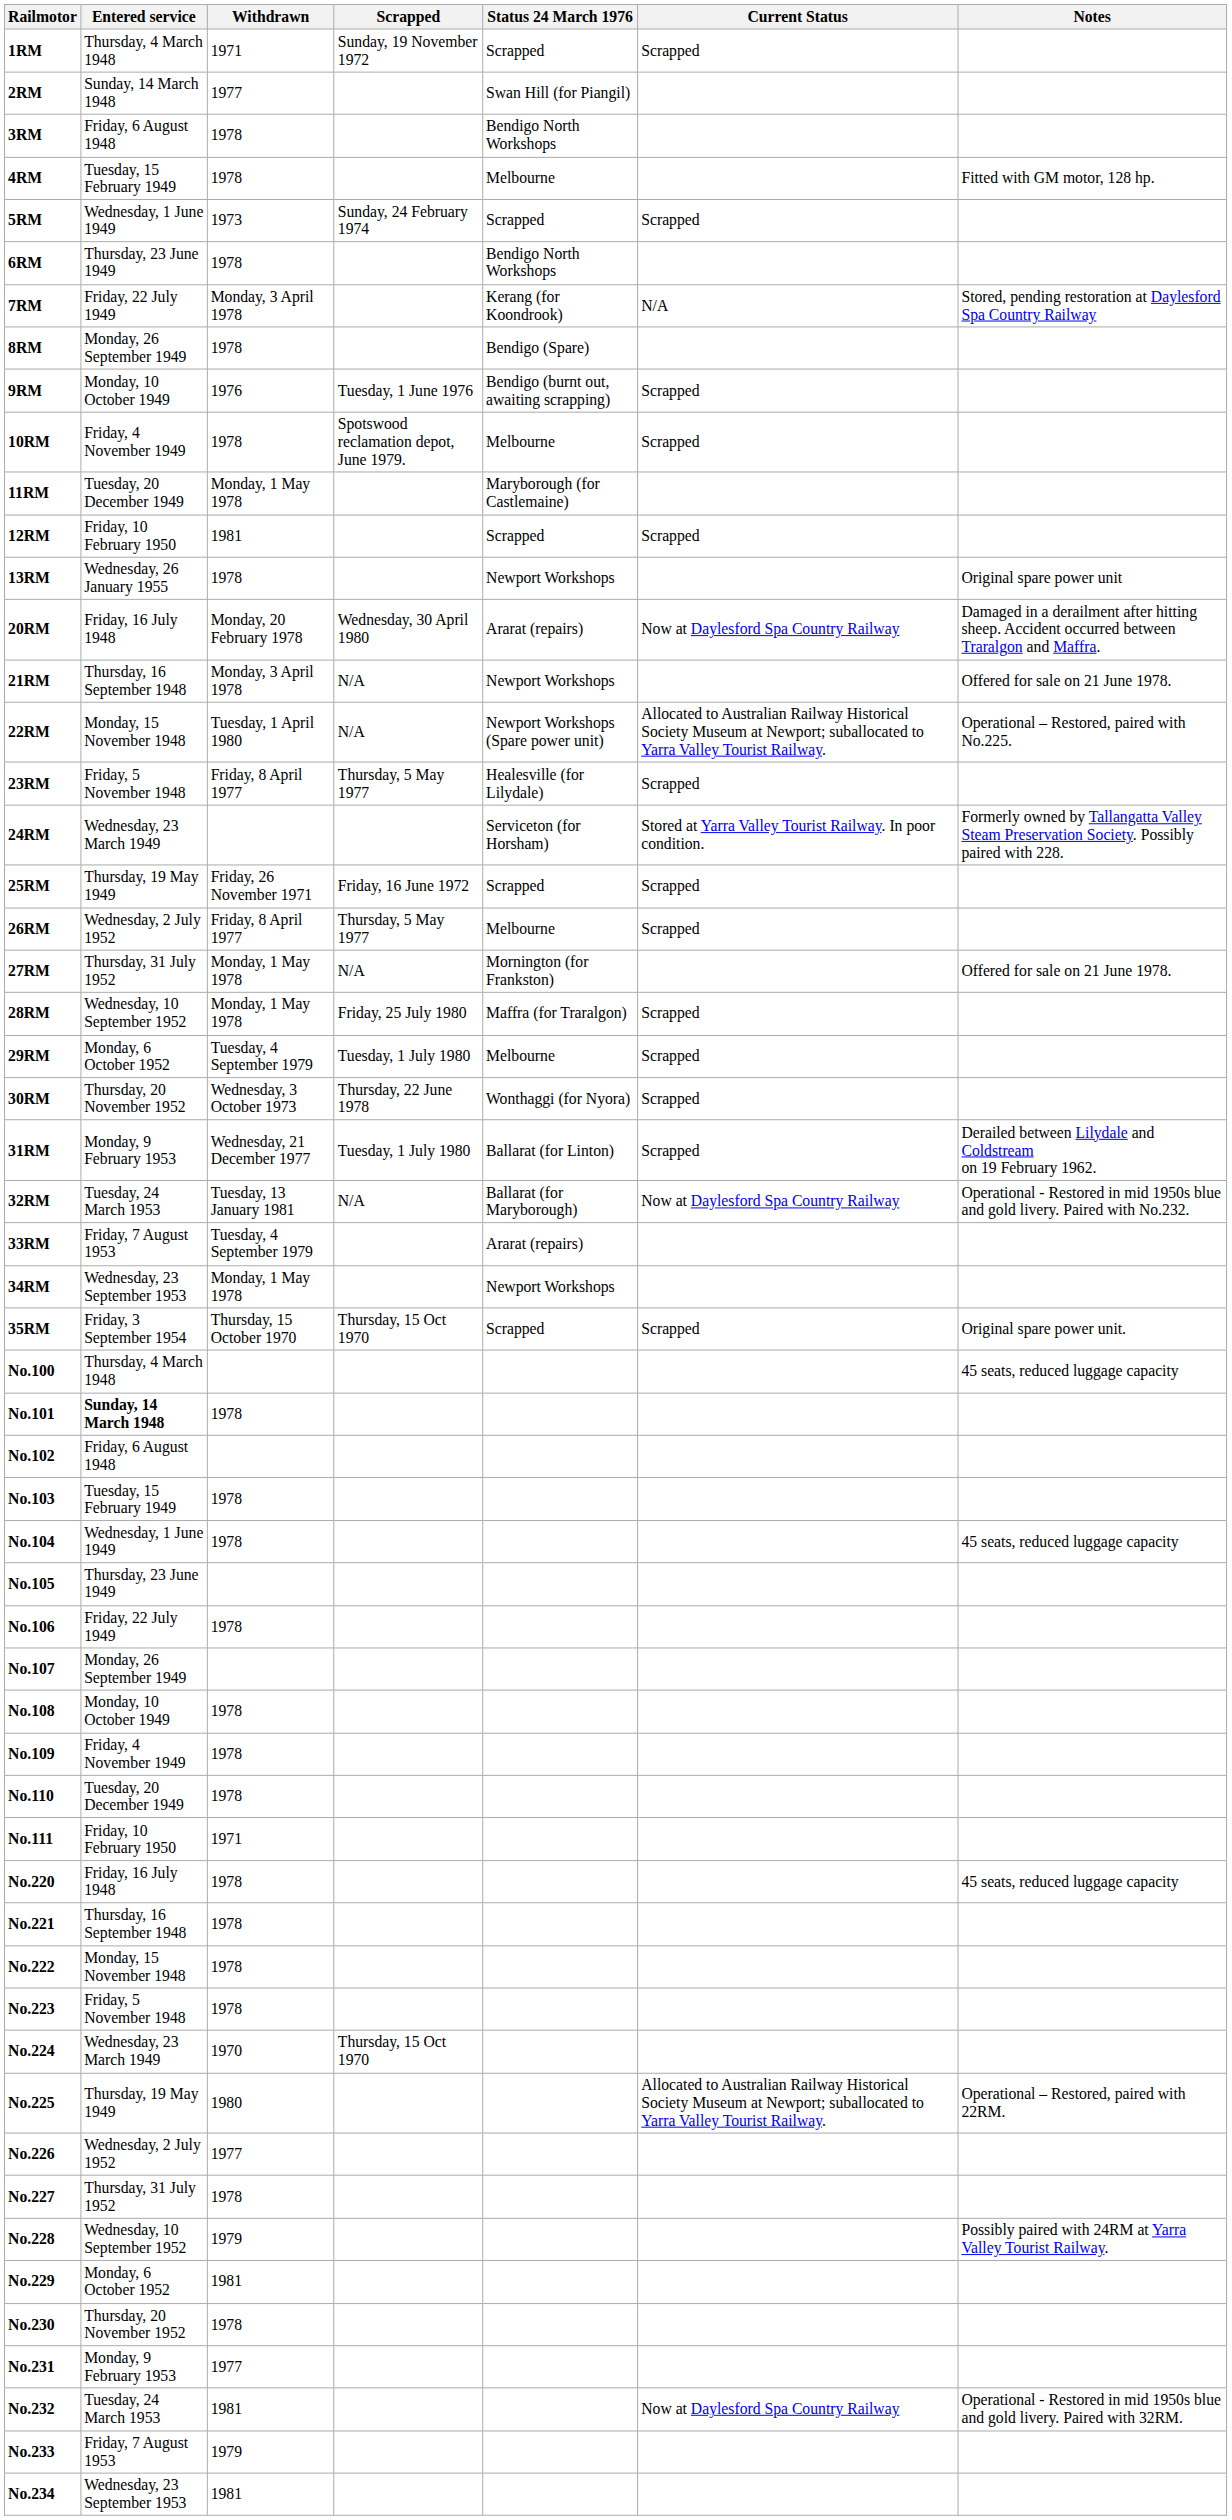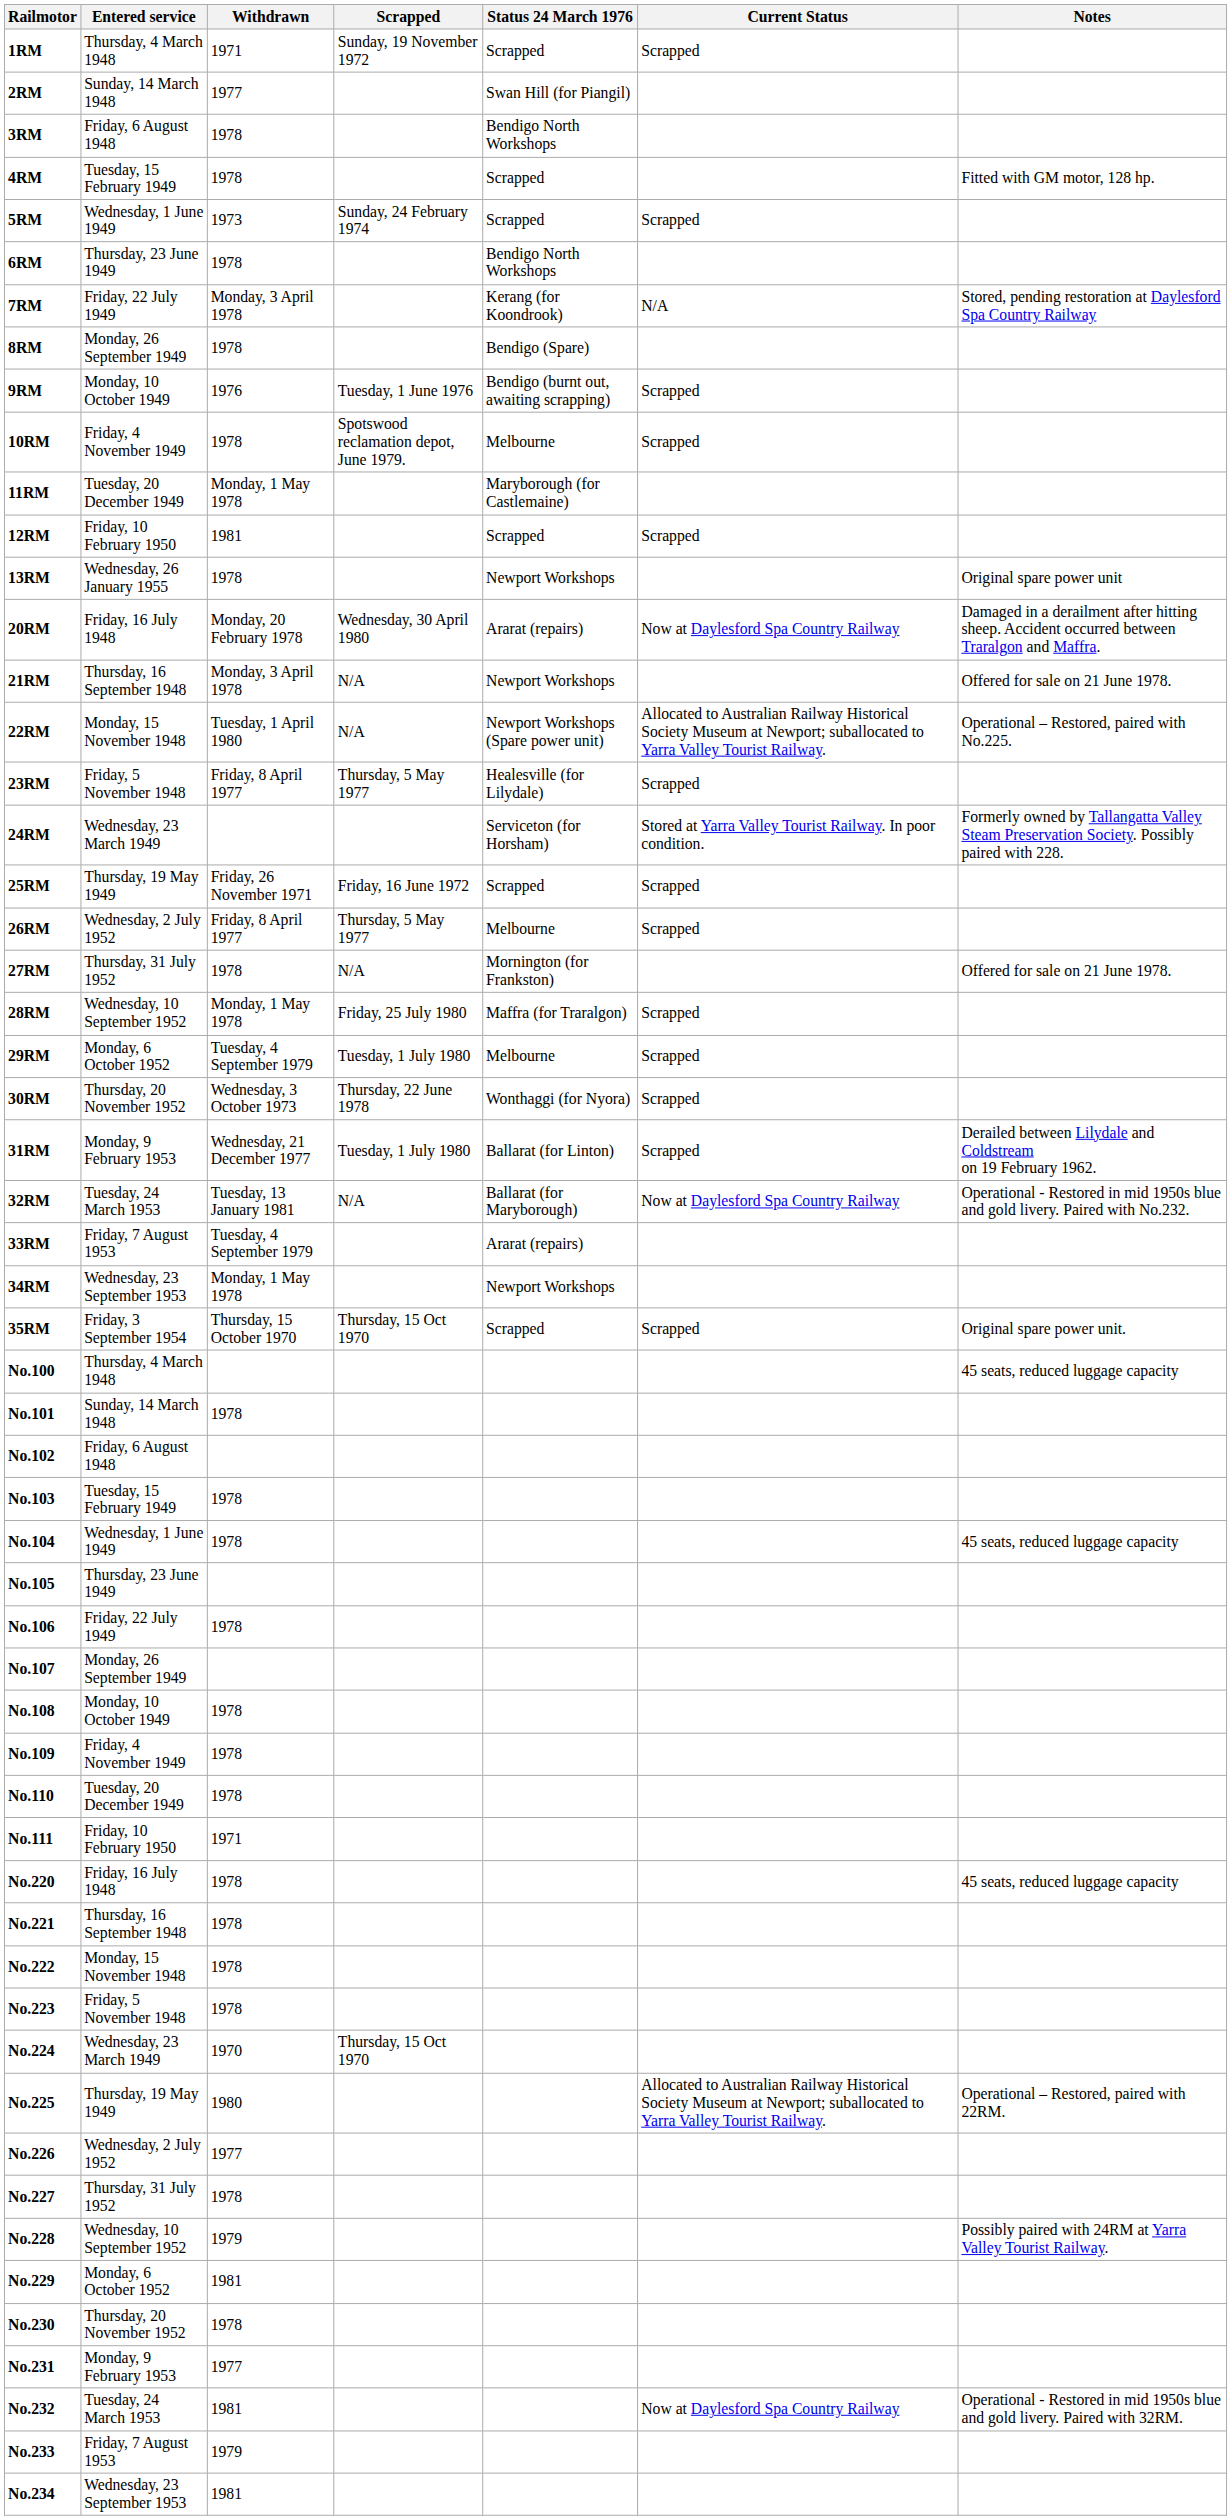 <table class="wikitable sortable">
 <tr>
 <th>Railmotor</th>
 <th>Entered service</th>
 <th>Withdrawn</th>
 <th>Scrapped</th>
 <th>Status 24 March 1976</th>
 <th>Current Status</th>
 <th>Notes</th>
 </tr>
 <tr style="background:#fff;">
 <td><strong>1RM</strong></td>
 <td>Thursday, 4 March 1948</td>
 <td>1971</td>
 <td>Sunday, 19 November 1972</td>
 <td>Scrapped</td>
 <td>Scrapped</td>
 <td></td>
 </tr>
 <tr style="background:#fff;">
 <td><strong>2RM</strong></td>
 <td>Sunday, 14 March 1948</td>
 <td>1977</td>
 <td></td>
 <td>Swan Hill (for Piangil)</td>
 <td></td>
 <td></td>
 </tr>
 <tr style="background:#fff;">
 <td><strong>3RM</strong></td>
 <td>Friday, 6 August 1948</td>
 <td>1978</td>
 <td></td>
 <td>Bendigo North Workshops</td>
 <td></td>
 <td></td>
 </tr>
 <tr style="background:#fff;">
 <td><strong>4RM</strong></td>
 <td>Tuesday, 15 February 1949</td>
 <td>1978</td>
 <td></td>
-<td>Melbourne</td>
+<td>Scrapped</td>
 <td></td>
 <td>Fitted with GM motor, 128 hp.</td>
 </tr>
 <tr style="background:#fff;">
 <td><strong>5RM</strong></td>
 <td>Wednesday, 1 June 1949</td>
 <td>1973</td>
 <td>Sunday, 24 February 1974</td>
 <td>Scrapped</td>
 <td>Scrapped</td>
 <td></td>
 </tr>
 <tr style="background:#fff;">
 <td><strong>6RM</strong></td>
 <td>Thursday, 23 June 1949</td>
 <td>1978</td>
 <td></td>
 <td>Bendigo North Workshops</td>
 <td></td>
 <td></td>
 </tr>
 <tr style="background:#fff;">
 <td><strong>7RM</strong></td>
 <td>Friday, 22 July 1949</td>
 <td>Monday, 3 April 1978</td>
 <td></td>
 <td>Kerang (for Koondrook)</td>
 <td>N/A</td>
 <td>Stored, pending restoration at <a href='#'>Daylesford Spa Country Railway</a></td>
 </tr>
 <tr style="background:#fff;">
 <td><strong>8RM</strong></td>
 <td>Monday, 26 September 1949</td>
 <td>1978</td>
 <td></td>
 <td>Bendigo (Spare)</td>
 <td></td>
 <td></td>
 </tr>
 <tr style="background:#fff;">
 <td><strong>9RM</strong></td>
 <td>Monday, 10 October 1949</td>
 <td>1976</td>
 <td>Tuesday, 1 June 1976</td>
 <td>Bendigo (burnt out, awaiting scrapping)</td>
 <td>Scrapped</td>
 <td></td>
 </tr>
 <tr style="background:#fff;">
 <td><strong>10RM</strong></td>
 <td>Friday, 4 November 1949</td>
 <td>1978</td>
 <td>Spotswood reclamation depot, June 1979.</td>
 <td>Melbourne</td>
 <td>Scrapped</td>
 <td></td>
 </tr>
 <tr style="background:#fff;">
 <td><strong>11RM</strong></td>
 <td>Tuesday, 20 December 1949</td>
 <td>Monday, 1 May 1978</td>
 <td></td>
 <td>Maryborough (for Castlemaine)</td>
 <td></td>
 <td></td>
 </tr>
 <tr style="background:#fff;">
 <td><strong>12RM</strong></td>
 <td>Friday, 10 February 1950</td>
 <td>1981</td>
 <td></td>
 <td>Scrapped</td>
 <td>Scrapped</td>
 <td></td>
 </tr>
 <tr style="background:#fff;">
 <td><strong>13RM</strong></td>
 <td>Wednesday, 26 January 1955</td>
 <td>1978</td>
 <td></td>
 <td>Newport Workshops</td>
 <td></td>
 <td>Original spare power unit</td>
 </tr>
 <tr style="background:#fff;">
 <td><strong>20RM</strong></td>
 <td>Friday, 16 July 1948</td>
 <td>Monday, 20 February 1978</td>
 <td>Wednesday, 30 April 1980</td>
 <td>Ararat (repairs)</td>
 <td>Now at <a href='#'>Daylesford Spa Country Railway</a></td>
 <td>Damaged in a derailment after hitting sheep. Accident occurred between <a href='#'>Traralgon</a> and <a href='#'>Maffra</a>.</td>
 </tr>
 <tr style="background:#fff;">
 <td><strong>21RM</strong></td>
 <td>Thursday, 16 September 1948</td>
 <td>Monday, 3 April 1978</td>
 <td>N/A</td>
 <td>Newport Workshops</td>
 <td></td>
 <td>Offered for sale on 21 June 1978.</td>
 </tr>
 <tr style="background:#fff;">
 <td><strong>22RM</strong></td>
 <td>Monday, 15 November 1948</td>
 <td>Tuesday, 1 April 1980</td>
 <td>N/A</td>
 <td>Newport Workshops (Spare power unit)</td>
 <td>Allocated to Australian Railway Historical Society Museum at Newport; suballocated to <a href='#'>Yarra Valley Tourist Railway</a>.</td>
 <td>Operational – Restored, paired with No.225.</td>
 </tr>
 <tr style="background:#fff;">
 <td><strong>23RM</strong></td>
 <td>Friday, 5 November 1948</td>
 <td>Friday, 8 April 1977</td>
 <td>Thursday, 5 May 1977</td>
 <td>Healesville (for Lilydale)</td>
 <td>Scrapped</td>
 <td></td>
 </tr>
 <tr style="background:#fff;">
 <td><strong>24RM</strong></td>
 <td>Wednesday, 23 March 1949</td>
 <td></td>
 <td></td>
 <td>Serviceton (for Horsham)</td>
 <td>Stored at <a href='#'>Yarra Valley Tourist Railway</a>. In poor condition.</td>
 <td>Formerly owned by <a href='#'>Tallangatta Valley Steam Preservation Society</a>. Possibly paired with 228.</td>
 </tr>
 <tr style="background:#fff;">
 <td><strong>25RM</strong></td>
 <td>Thursday, 19 May 1949</td>
 <td>Friday, 26 November 1971</td>
 <td>Friday, 16 June 1972</td>
 <td>Scrapped</td>
 <td>Scrapped</td>
 <td></td>
 </tr>
 <tr style="background:#fff;">
 <td><strong>26RM</strong></td>
 <td>Wednesday, 2 July 1952</td>
 <td>Friday, 8 April 1977</td>
 <td>Thursday, 5 May 1977</td>
 <td>Melbourne</td>
 <td>Scrapped</td>
 <td></td>
 </tr>
 <tr style="background:#fff;">
 <td><strong>27RM</strong></td>
 <td>Thursday, 31 July 1952</td>
-<td>Monday, 1 May 1978</td>
+<td>1978</td>
 <td>N/A</td>
 <td>Mornington (for Frankston)</td>
 <td></td>
 <td>Offered for sale on 21 June 1978.</td>
 </tr>
 <tr style="background:#fff;">
 <td><strong>28RM</strong></td>
 <td>Wednesday, 10 September 1952</td>
 <td>Monday, 1 May 1978</td>
 <td>Friday, 25 July 1980</td>
 <td>Maffra (for Traralgon)</td>
 <td>Scrapped</td>
 <td></td>
 </tr>
 <tr style="background:#fff;">
 <td><strong>29RM</strong></td>
 <td>Monday, 6 October 1952</td>
 <td>Tuesday, 4 September 1979</td>
 <td>Tuesday, 1 July 1980</td>
 <td>Melbourne</td>
 <td>Scrapped</td>
 <td></td>
 </tr>
 <tr style="background:#fff;">
 <td><strong>30RM</strong></td>
 <td>Thursday, 20 November 1952</td>
 <td>Wednesday, 3 October 1973</td>
 <td>Thursday, 22 June 1978</td>
 <td>Wonthaggi (for Nyora)</td>
 <td>Scrapped</td>
 <td></td>
 </tr>
 <tr style="background:#fff;">
 <td><strong>31RM</strong></td>
 <td>Monday, 9 February 1953</td>
 <td>Wednesday, 21 December 1977</td>
 <td>Tuesday, 1 July 1980</td>
 <td>Ballarat (for Linton)</td>
 <td>Scrapped</td>
 <td>Derailed between <a href='#'>Lilydale</a> and <a href='#'>Coldstream</a><br> on 19 February 1962.</td>
 </tr>
 <tr style="background:#fff;">
 <td><strong>32RM</strong></td>
 <td>Tuesday, 24 March 1953</td>
 <td>Tuesday, 13 January 1981</td>
 <td>N/A</td>
 <td>Ballarat (for Maryborough)</td>
 <td>Now at <a href='#'>Daylesford Spa Country Railway</a></td>
 <td>Operational - Restored in mid 1950s blue and gold livery. Paired with No.232.</td>
 </tr>
 <tr style="background:#fff;">
 <td><strong>33RM</strong></td>
 <td>Friday, 7 August 1953</td>
 <td>Tuesday, 4 September 1979</td>
 <td></td>
 <td>Ararat (repairs)</td>
 <td></td>
 <td></td>
 </tr>
 <tr style="background:#fff;">
 <td><strong>34RM</strong></td>
 <td>Wednesday, 23 September 1953</td>
 <td>Monday, 1 May 1978</td>
 <td></td>
 <td>Newport Workshops</td>
 <td></td>
 <td></td>
 </tr>
 <tr style="background:#fff;">
 <td><strong>35RM</strong></td>
 <td>Friday, 3 September 1954</td>
 <td>Thursday, 15 October 1970</td>
 <td>Thursday, 15 Oct 1970</td>
 <td>Scrapped</td>
 <td>Scrapped</td>
 <td>Original spare power unit.</td>
 </tr>
 <tr style="background:#fff;">
 <td><strong>No.100</strong></td>
 <td>Thursday, 4 March 1948</td>
 <td></td>
 <td></td>
 <td></td>
 <td></td>
 <td>45 seats, reduced luggage capacity</td>
 </tr>
 <tr style="background:#fff;">
 <td><strong>No.101</strong></td>
-<td><strong>Sunday, 14 March 1948</strong></td>
+<td>Sunday, 14 March 1948</td>
 <td>1978</td>
 <td></td>
 <td></td>
 <td></td>
 <td></td>
 </tr>
 <tr style="background:#fff;">
 <td><strong>No.102</strong></td>
 <td>Friday, 6 August 1948</td>
 <td></td>
 <td></td>
 <td></td>
 <td></td>
 <td></td>
 </tr>
 <tr style="background:#fff;">
 <td><strong>No.103</strong></td>
 <td>Tuesday, 15 February 1949</td>
 <td>1978</td>
 <td></td>
 <td></td>
 <td></td>
 <td></td>
 </tr>
 <tr style="background:#fff;">
 <td><strong>No.104</strong></td>
 <td>Wednesday, 1 June 1949</td>
 <td>1978</td>
 <td></td>
 <td></td>
 <td></td>
 <td>45 seats, reduced luggage capacity</td>
 </tr>
 <tr style="background:#fff;">
 <td><strong>No.105</strong></td>
 <td>Thursday, 23 June 1949</td>
 <td></td>
 <td></td>
 <td></td>
 <td></td>
 <td></td>
 </tr>
 <tr style="background:#fff;">
 <td><strong>No.106</strong></td>
 <td>Friday, 22 July 1949</td>
 <td>1978</td>
 <td></td>
 <td></td>
 <td></td>
 <td></td>
 </tr>
 <tr style="background:#fff;">
 <td><strong>No.107</strong></td>
 <td>Monday, 26 September 1949</td>
 <td></td>
 <td></td>
 <td></td>
 <td></td>
 <td></td>
 </tr>
 <tr style="background:#fff;">
 <td><strong>No.108</strong></td>
 <td>Monday, 10 October 1949</td>
 <td>1978</td>
 <td></td>
 <td></td>
 <td></td>
 <td></td>
 </tr>
 <tr style="background:#fff;">
 <td><strong>No.109</strong></td>
 <td>Friday, 4 November 1949</td>
 <td>1978</td>
 <td></td>
 <td></td>
 <td></td>
 <td></td>
 </tr>
 <tr style="background:#fff;">
 <td><strong>No.110</strong></td>
 <td>Tuesday, 20 December 1949</td>
 <td>1978</td>
 <td></td>
 <td></td>
 <td></td>
 <td></td>
 </tr>
 <tr style="background:#fff;">
 <td><strong>No.111</strong></td>
 <td>Friday, 10 February 1950</td>
 <td>1971</td>
 <td></td>
 <td></td>
 <td></td>
 <td></td>
 </tr>
 <tr style="background:#fff;">
 <td><strong>No.220</strong></td>
 <td>Friday, 16 July 1948</td>
 <td>1978</td>
 <td></td>
 <td></td>
 <td></td>
 <td>45 seats, reduced luggage capacity</td>
 </tr>
 <tr style="background:#fff;">
 <td><strong>No.221</strong></td>
 <td>Thursday, 16 September 1948</td>
 <td>1978</td>
 <td></td>
 <td></td>
 <td></td>
 <td></td>
 </tr>
 <tr style="background:#fff;">
 <td><strong>No.222</strong></td>
 <td>Monday, 15 November 1948</td>
 <td>1978</td>
 <td></td>
 <td></td>
 <td></td>
 <td></td>
 </tr>
 <tr style="background:#fff;">
 <td><strong>No.223</strong></td>
 <td>Friday, 5 November 1948</td>
 <td>1978</td>
 <td></td>
 <td></td>
 <td></td>
 <td></td>
 </tr>
 <tr style="background:#fff;">
 <td><strong>No.224</strong></td>
 <td>Wednesday, 23 March 1949</td>
 <td>1970</td>
 <td>Thursday, 15 Oct 1970</td>
 <td></td>
 <td></td>
 <td></td>
 </tr>
 <tr style="background:#fff;">
 <td><strong>No.225</strong></td>
 <td>Thursday, 19 May 1949</td>
 <td>1980</td>
 <td></td>
 <td></td>
 <td>Allocated to Australian Railway Historical Society Museum at Newport; suballocated to <a href='#'>Yarra Valley Tourist Railway</a>.</td>
 <td>Operational – Restored, paired with 22RM.</td>
 </tr>
 <tr style="background:#fff;">
 <td><strong>No.226</strong></td>
 <td>Wednesday, 2 July 1952</td>
 <td>1977</td>
 <td></td>
 <td></td>
 <td></td>
 <td></td>
 </tr>
 <tr style="background:#fff;">
 <td><strong>No.227</strong></td>
 <td>Thursday, 31 July 1952</td>
 <td>1978</td>
 <td></td>
 <td></td>
 <td></td>
 <td></td>
 </tr>
 <tr style="background:#fff;">
 <td><strong>No.228</strong></td>
 <td>Wednesday, 10 September 1952</td>
 <td>1979</td>
 <td></td>
 <td></td>
 <td></td>
 <td>Possibly paired with 24RM at <a href='#'>Yarra Valley Tourist Railway</a>.</td>
 </tr>
 <tr style="background:#fff;">
 <td><strong>No.229</strong></td>
 <td>Monday, 6 October 1952</td>
 <td>1981</td>
 <td></td>
 <td></td>
 <td></td>
 <td></td>
 </tr>
 <tr style="background:#fff;">
 <td><strong>No.230</strong></td>
 <td>Thursday, 20 November 1952</td>
 <td>1978</td>
 <td></td>
 <td></td>
 <td></td>
 <td></td>
 </tr>
 <tr style="background:#fff;">
 <td><strong>No.231</strong></td>
 <td>Monday, 9 February 1953</td>
 <td>1977</td>
 <td></td>
 <td></td>
 <td></td>
 <td></td>
 </tr>
 <tr style="background:#fff;">
 <td><strong>No.232</strong></td>
 <td>Tuesday, 24 March 1953</td>
 <td>1981</td>
 <td></td>
 <td></td>
 <td>Now at <a href='#'>Daylesford Spa Country Railway</a></td>
 <td>Operational - Restored in mid 1950s blue and gold livery. Paired with 32RM.</td>
 </tr>
 <tr style="background:#fff;">
 <td><strong>No.233</strong></td>
 <td>Friday, 7 August 1953</td>
 <td>1979</td>
 <td></td>
 <td></td>
 <td></td>
 <td></td>
 </tr>
 <tr style="background:#fff;">
 <td><strong>No.234</strong></td>
 <td>Wednesday, 23 September 1953</td>
 <td>1981</td>
 <td></td>
 <td></td>
 <td></td>
 <td></td>
 </tr>
 </table>
